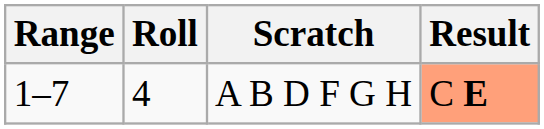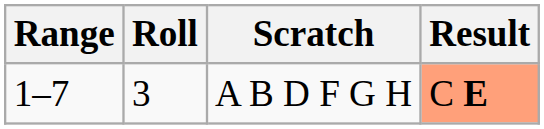 <table class="wikitable">
 <tr>
 <th>Range</th>
 <th>Roll</th>
 <th>Scratch</th>
 <th>Result</th>
 </tr>
 <tr>
 <td>1–7</td>
-<td>4</td>
+<td>3</td>
 <td>A B <s></s> D <s></s> F G H</td>
 <td style="background: lightsalmon;">C <strong>E</strong></td>
 </tr>
 </table>
